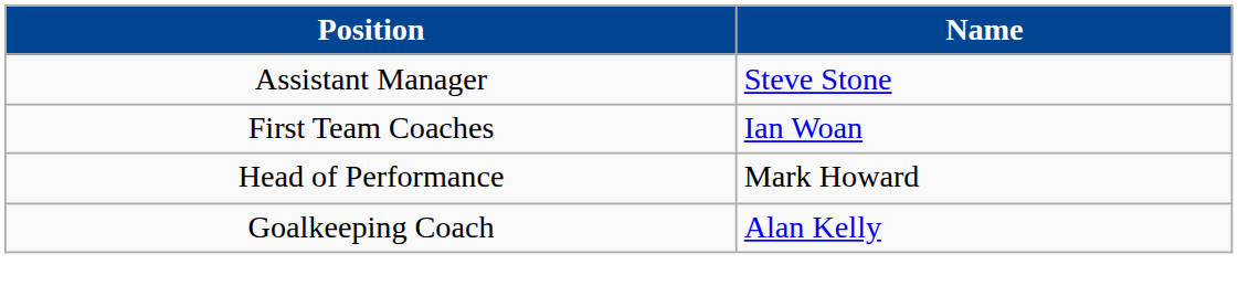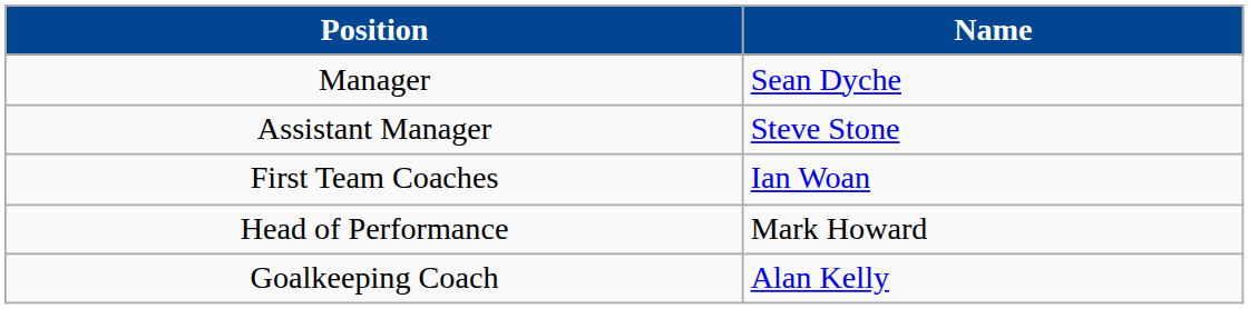 <table class="wikitable" style="text-align:center; width:50%;">
 <tr>
 <th style="background:#014593; color:#ffffff;">Position</th>
 <th style="background:#014593; color:#ffffff;">Name</th>
+</tr>
+<tr>
+<td>Manager</td>
+<td style="text-align:left;"> <a href='#'>Sean Dyche</a></td>
 </tr>
 <tr>
 <td>Assistant Manager</td>
 <td style="text-align:left;"> <a href='#'>Steve Stone</a></td>
 </tr>
 <tr>
 <td>First Team Coaches</td>
 <td style="text-align:left;"> <a href='#'>Ian Woan</a></td>
 </tr>
 <tr>
 <td>Head of Performance</td>
 <td style="text-align:left;"> Mark Howard</td>
 </tr>
 <tr>
 <td>Goalkeeping Coach</td>
 <td style="text-align:left;"> <a href='#'>Alan Kelly</a></td>
 </tr>
 </table>
